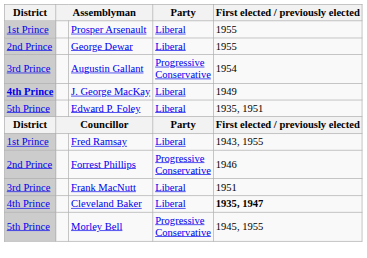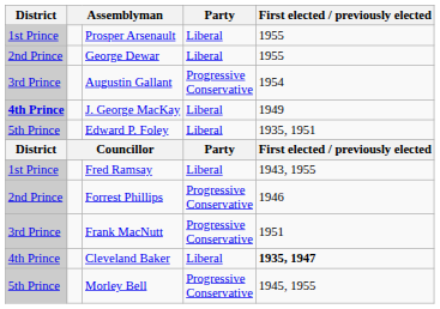 <table class="wikitable sortable">
 <tr>
 <th>District</th>
 <th colspan="2">Assemblyman</th>
 <th>Party</th>
 <th>First elected / previously elected</th>
 </tr>
 <tr>
 <td bgcolor="CCCCCC"><a href='#'>1st Prince</a></td>
 <td>   </td>
 <td><a href='#'>Prosper Arsenault</a></td>
 <td><a href='#'>Liberal</a></td>
 <td>1955</td>
 </tr>
 <tr>
 <td bgcolor="CCCCCC"><a href='#'>2nd Prince</a></td>
 <td>   </td>
 <td><a href='#'>George Dewar</a></td>
 <td><a href='#'>Liberal</a></td>
 <td>1955</td>
 </tr>
 <tr>
 <td bgcolor="CCCCCC"><a href='#'>3rd Prince</a></td>
 <td>   </td>
 <td><a href='#'>Augustin Gallant</a></td>
 <td><a href='#'>Progressive <br> Conservative</a></td>
 <td>1954</td>
 </tr>
 <tr>
 <td bgcolor="CCCCCC"><strong><a href='#'>4th Prince</a></strong></td>
 <td>   </td>
 <td><a href='#'>J. George MacKay</a></td>
 <td><a href='#'>Liberal</a></td>
 <td>1949</td>
 </tr>
 <tr>
 <td bgcolor="CCCCCC"><a href='#'>5th Prince</a></td>
 <td>   </td>
 <td><a href='#'>Edward P. Foley</a></td>
 <td><a href='#'>Liberal</a></td>
 <td>1935, 1951</td>
 </tr>
 <tr>
 <th>District</th>
 <th colspan="2">Councillor</th>
 <th>Party</th>
 <th>First elected / previously elected</th>
 </tr>
 <tr>
 <td bgcolor="CCCCCC"><a href='#'>1st Prince</a></td>
 <td>   </td>
 <td><a href='#'>Fred Ramsay</a></td>
 <td><a href='#'>Liberal</a></td>
 <td>1943, 1955</td>
 </tr>
 <tr>
 <td bgcolor="CCCCCC"><a href='#'>2nd Prince</a></td>
 <td>   </td>
 <td><a href='#'>Forrest Phillips</a></td>
 <td><a href='#'>Progressive <br> Conservative</a></td>
 <td>1946</td>
 </tr>
 <tr>
 <td bgcolor="CCCCCC"><a href='#'>3rd Prince</a></td>
 <td>   </td>
 <td><a href='#'>Frank MacNutt</a></td>
-<td><a href='#'>Liberal</a></td>
+<td><a href='#'>Progressive <br> Conservative</a></td>
 <td>1951</td>
 </tr>
 <tr>
 <td bgcolor="CCCCCC"><a href='#'>4th Prince</a></td>
 <td>    <br></td>
 <td><a href='#'>Cleveland Baker</a></td>
 <td><a href='#'>Liberal</a></td>
 <td><strong>1935, 1947</strong></td>
 </tr>
 <tr>
 <td bgcolor="CCCCCC"><a href='#'>5th Prince</a></td>
 <td>   </td>
 <td><a href='#'>Morley Bell</a></td>
 <td><a href='#'>Progressive <br> Conservative</a></td>
 <td>1945, 1955</td>
 </tr>
 </table>
